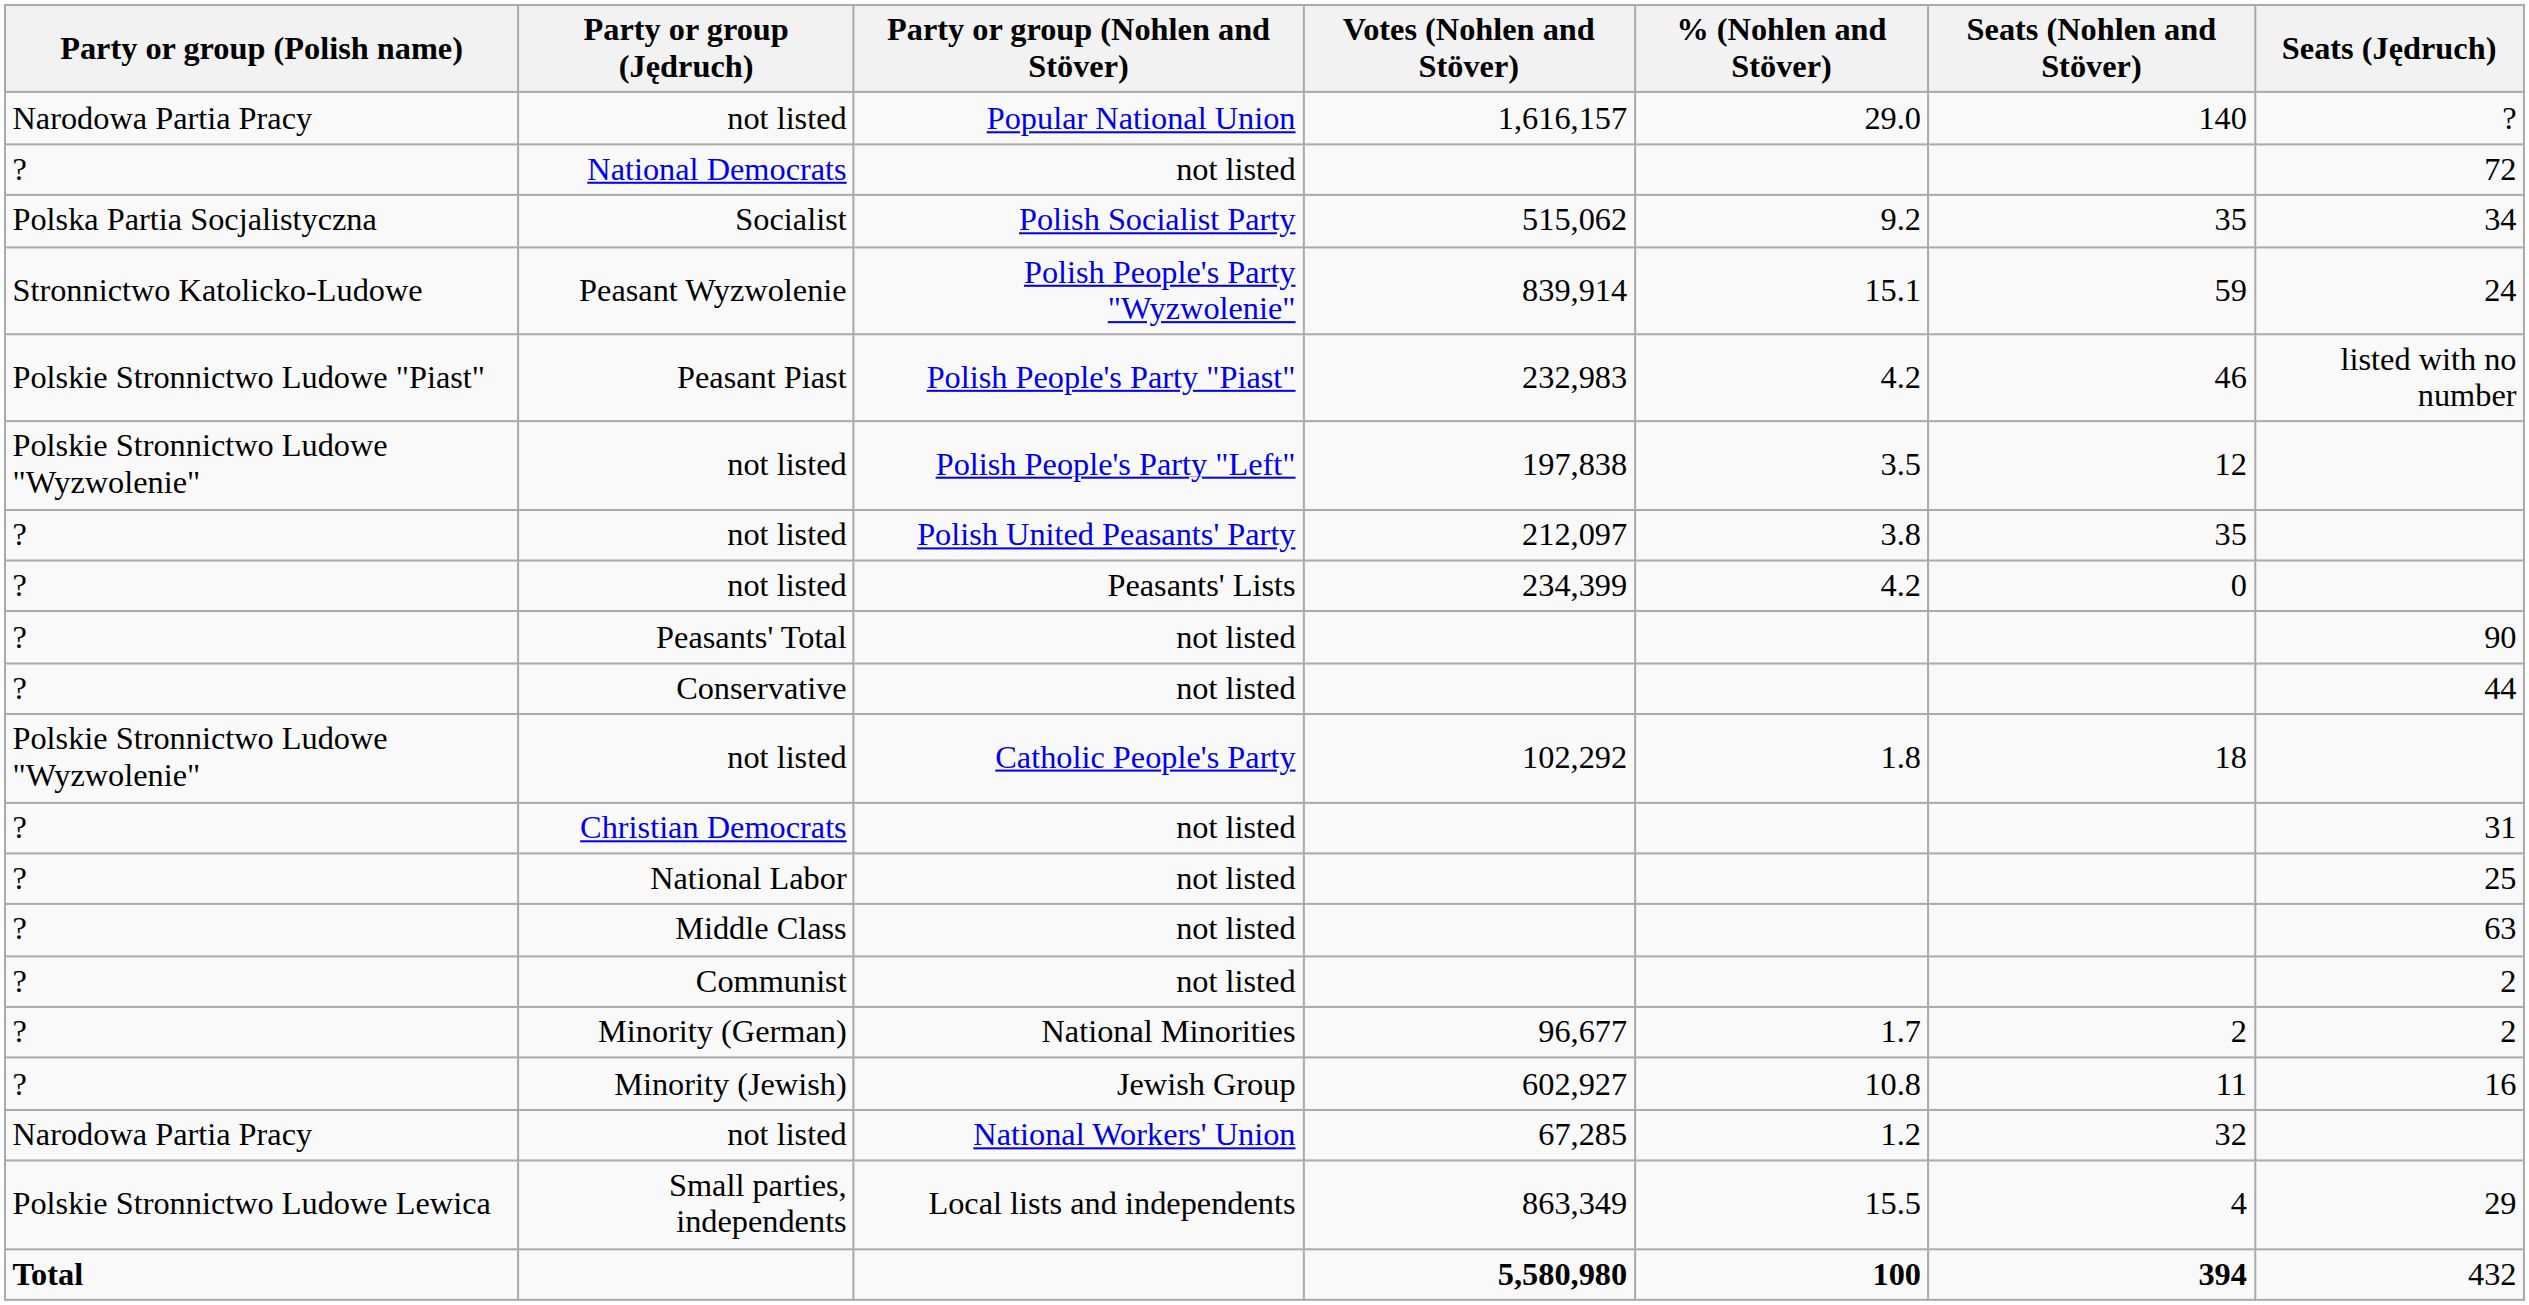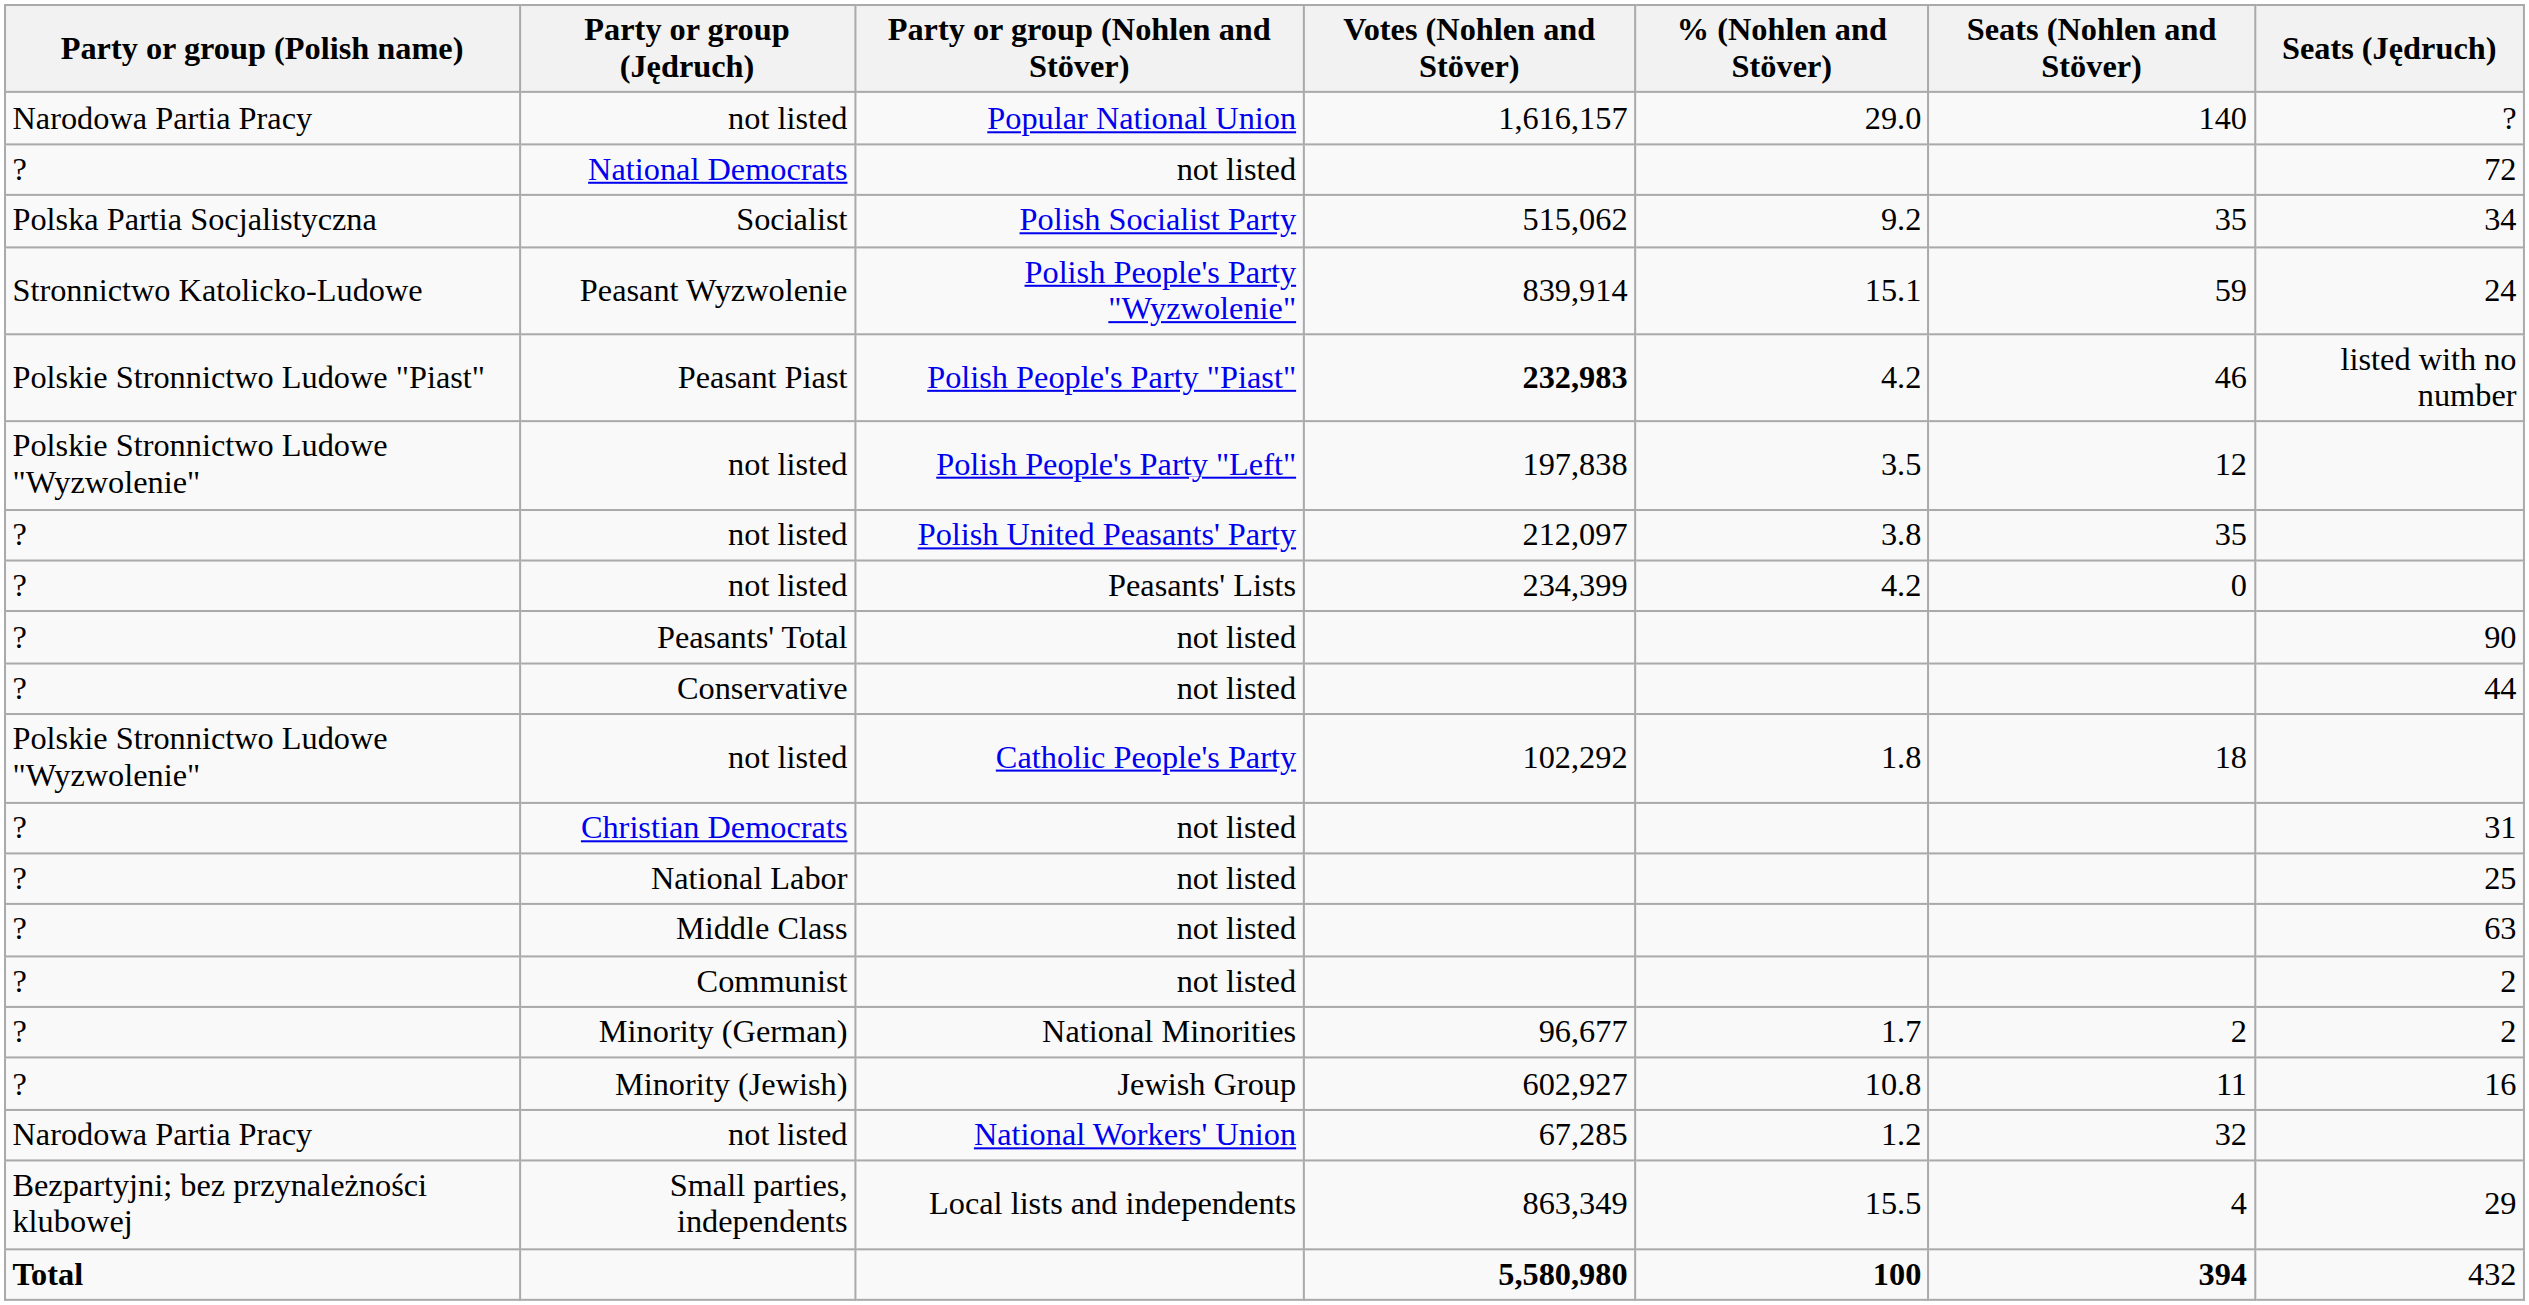 <table class=wikitable style=text-align:right>
 <tr>
 <th>Party or group (Polish name)</th>
 <th>Party or group (Jędruch)</th>
 <th>Party or group (Nohlen and Stöver)</th>
 <th>Votes (Nohlen and Stöver)</th>
 <th>% (Nohlen and Stöver)</th>
 <th>Seats (Nohlen and Stöver)</th>
 <th>Seats (Jędruch)</th>
 </tr>
 <tr>
 <td align=left>Narodowa Partia Pracy</td>
 <td>not listed</td>
 <td><a href='#'>Popular National Union</a></td>
 <td>1,616,157</td>
 <td>29.0</td>
 <td>140</td>
 <td>?</td>
 </tr>
 <tr>
 <td align=left>?</td>
 <td><a href='#'>National Democrats</a></td>
 <td>not listed</td>
 <td></td>
 <td></td>
 <td></td>
 <td>72</td>
 </tr>
 <tr>
 <td align=left>Polska Partia Socjalistyczna</td>
 <td>Socialist</td>
 <td><a href='#'>Polish Socialist Party</a></td>
 <td>515,062</td>
 <td>9.2</td>
 <td>35</td>
 <td>34</td>
 </tr>
 <tr>
 <td align=left>Stronnictwo Katolicko-Ludowe</td>
 <td>Peasant Wyzwolenie</td>
 <td><a href='#'>Polish People's Party "Wyzwolenie"</a></td>
 <td>839,914</td>
 <td>15.1</td>
 <td>59</td>
 <td>24</td>
 </tr>
 <tr>
 <td align=left>Polskie Stronnictwo Ludowe "Piast"</td>
 <td>Peasant Piast</td>
 <td><a href='#'>Polish People's Party "Piast"</a></td>
-<td>232,983</td>
+<td><strong>232,983</strong></td>
 <td>4.2</td>
 <td>46</td>
 <td>listed with no number</td>
 </tr>
 <tr>
 <td align=left>Polskie Stronnictwo Ludowe "Wyzwolenie"</td>
 <td>not listed</td>
 <td><a href='#'>Polish People's Party "Left"</a></td>
 <td>197,838</td>
 <td>3.5</td>
 <td>12</td>
 <td></td>
 </tr>
 <tr>
 <td align=left>?</td>
 <td>not listed</td>
 <td><a href='#'>Polish United Peasants' Party</a></td>
 <td>212,097</td>
 <td>3.8</td>
 <td>35</td>
 <td></td>
 </tr>
 <tr>
 <td align=left>?</td>
 <td>not listed</td>
 <td>Peasants' Lists</td>
 <td>234,399</td>
 <td>4.2</td>
 <td>0</td>
 <td></td>
 </tr>
 <tr>
 <td align=left>?</td>
 <td>Peasants' Total</td>
 <td>not listed</td>
 <td></td>
 <td></td>
 <td></td>
 <td>90</td>
 </tr>
 <tr>
 <td align=left>?</td>
 <td>Conservative</td>
 <td>not listed</td>
 <td></td>
 <td></td>
 <td></td>
 <td>44</td>
 </tr>
 <tr>
 <td align=left>Polskie Stronnictwo Ludowe "Wyzwolenie"</td>
 <td>not listed</td>
 <td><a href='#'>Catholic People's Party</a></td>
 <td>102,292</td>
 <td>1.8</td>
 <td>18</td>
 <td></td>
 </tr>
 <tr>
 <td align=left>?</td>
 <td><a href='#'>Christian Democrats</a></td>
 <td>not listed</td>
 <td></td>
 <td></td>
 <td></td>
 <td>31</td>
 </tr>
 <tr>
 <td align=left>?</td>
 <td>National Labor</td>
 <td>not listed</td>
 <td></td>
 <td></td>
 <td></td>
 <td>25</td>
 </tr>
 <tr>
 <td align=left>?</td>
 <td>Middle Class</td>
 <td>not listed</td>
 <td></td>
 <td></td>
 <td></td>
 <td>63</td>
 </tr>
 <tr>
 <td align=left>?</td>
 <td>Communist</td>
 <td>not listed</td>
 <td></td>
 <td></td>
 <td></td>
 <td>2</td>
 </tr>
 <tr>
 <td align=left>?</td>
 <td>Minority (German)</td>
 <td>National Minorities</td>
 <td>96,677</td>
 <td>1.7</td>
 <td>2</td>
 <td>2</td>
 </tr>
 <tr>
 <td align=left>?</td>
 <td>Minority (Jewish)</td>
 <td>Jewish Group</td>
 <td>602,927</td>
 <td>10.8</td>
 <td>11</td>
 <td>16</td>
 </tr>
 <tr>
 <td align=left>Narodowa Partia Pracy</td>
 <td>not listed</td>
 <td><a href='#'>National Workers' Union</a></td>
 <td>67,285</td>
 <td>1.2</td>
 <td>32</td>
 <td></td>
 </tr>
 <tr>
-<td align=left>Polskie Stronnictwo Ludowe Lewica</td>
+<td align=left>Bezpartyjni; bez przynależności klubowej</td>
 <td>Small parties, independents</td>
 <td>Local lists and independents</td>
 <td>863,349</td>
 <td>15.5</td>
 <td>4</td>
 <td>29</td>
 </tr>
 <tr>
 <td align=left><strong>Total</strong></td>
 <td></td>
 <td></td>
 <td><strong>5,580,980</strong></td>
 <td><strong>100</strong></td>
 <td><strong>394</strong></td>
 <td>432</td>
 </tr>
 </table>
